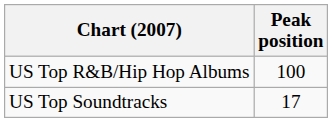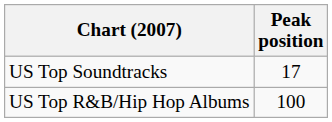 <table class="wikitable">
 <tr>
 <th>Chart (2007)</th>
 <th>Peak<br>position</th>
 </tr>
 <tr>
+<td>US Top Soundtracks</td>
+<td align="center">17</td>
+</tr>
+<tr>
 <td>US Top R&B/Hip Hop Albums</td>
 <td align="center">100</td>
 </tr>
-<tr>
-<td>US Top Soundtracks</td>
-<td align="center">17</td>
-</tr>
 </table>
